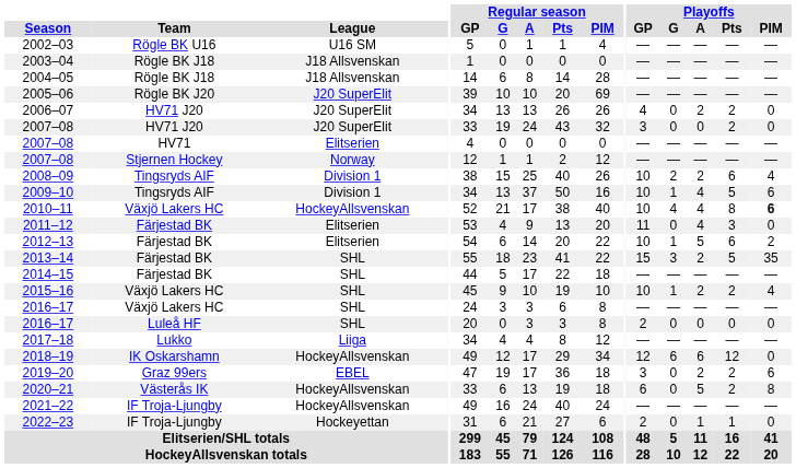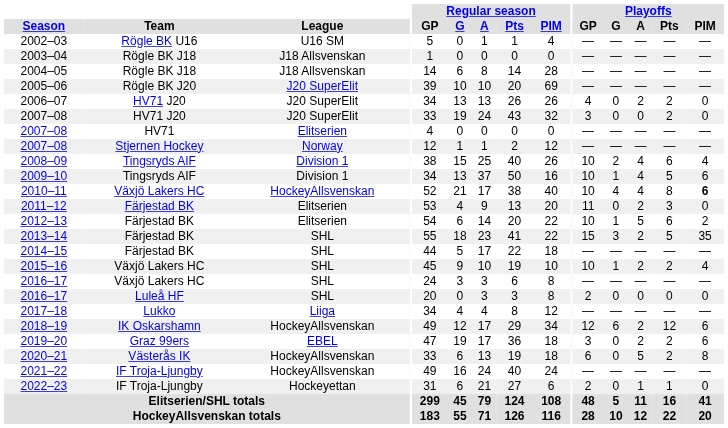 <table border="0" cellpadding="1" cellspacing="0" style="text-align:center; width:60em">
 <tr bgcolor="#e0e0e0">
 <th colspan="3" bgcolor="#ffffff"></th>
 <th rowspan="99" bgcolor="#ffffff"></th>
 <th colspan="5"><a href='#'>Regular season</a></th>
 <th rowspan="99" bgcolor="#ffffff"></th>
 <th colspan="5"><a href='#'>Playoffs</a></th>
 </tr>
 <tr bgcolor="#e0e0e0">
 <th><a href='#'>Season</a></th>
 <th>Team</th>
 <th>League</th>
 <th>GP</th>
 <th><a href='#'>G</a></th>
 <th><a href='#'>A</a></th>
 <th><a href='#'>Pts</a></th>
 <th><a href='#'>PIM</a></th>
 <th>GP</th>
 <th>G</th>
 <th>A</th>
 <th>Pts</th>
 <th>PIM</th>
 </tr>
 <tr>
 <td>2002–03</td>
 <td><a href='#'>Rögle BK</a> U16</td>
 <td>U16 SM</td>
 <td>5</td>
 <td>0</td>
 <td>1</td>
 <td>1</td>
 <td>4</td>
 <td>—</td>
 <td>—</td>
 <td>—</td>
 <td>—</td>
 <td>—</td>
 </tr>
 <tr bgcolor="#f0f0f0">
 <td>2003–04</td>
 <td>Rögle BK J18</td>
 <td>J18 Allsvenskan</td>
 <td>1</td>
 <td>0</td>
 <td>0</td>
 <td>0</td>
 <td>0</td>
 <td>—</td>
 <td>—</td>
 <td>—</td>
 <td>—</td>
 <td>—</td>
 </tr>
 <tr>
 <td>2004–05</td>
 <td>Rögle BK J18</td>
 <td>J18 Allsvenskan</td>
 <td>14</td>
 <td>6</td>
 <td>8</td>
 <td>14</td>
 <td>28</td>
 <td>—</td>
 <td>—</td>
 <td>—</td>
 <td>—</td>
 <td>—</td>
 </tr>
 <tr bgcolor="#f0f0f0">
 <td>2005–06</td>
 <td>Rögle BK J20</td>
 <td><a href='#'>J20 SuperElit</a></td>
 <td>39</td>
 <td>10</td>
 <td>10</td>
 <td>20</td>
 <td>69</td>
 <td>—</td>
 <td>—</td>
 <td>—</td>
 <td>—</td>
 <td>—</td>
 </tr>
 <tr>
 <td>2006–07</td>
 <td><a href='#'>HV71</a> J20</td>
 <td>J20 SuperElit</td>
 <td>34</td>
 <td>13</td>
 <td>13</td>
 <td>26</td>
 <td>26</td>
 <td>4</td>
 <td>0</td>
 <td>2</td>
 <td>2</td>
 <td>0</td>
 </tr>
 <tr bgcolor="#f0f0f0">
 <td>2007–08</td>
 <td>HV71 J20</td>
 <td>J20 SuperElit</td>
 <td>33</td>
 <td>19</td>
 <td>24</td>
 <td>43</td>
 <td>32</td>
 <td>3</td>
 <td>0</td>
 <td>0</td>
 <td>2</td>
 <td>0</td>
 </tr>
 <tr>
 <td><a href='#'>2007–08</a></td>
 <td>HV71</td>
 <td><a href='#'>Elitserien</a></td>
 <td>4</td>
 <td>0</td>
 <td>0</td>
 <td>0</td>
 <td>0</td>
 <td>—</td>
 <td>—</td>
 <td>—</td>
 <td>—</td>
 <td>—</td>
 </tr>
 <tr bgcolor="#f0f0f0">
 <td><a href='#'>2007–08</a></td>
 <td><a href='#'>Stjernen Hockey</a></td>
 <td><a href='#'>Norway</a></td>
 <td>12</td>
 <td>1</td>
 <td>1</td>
 <td>2</td>
 <td>12</td>
 <td>—</td>
 <td>—</td>
 <td>—</td>
 <td>—</td>
 <td>—</td>
 </tr>
 <tr>
 <td><a href='#'>2008–09</a></td>
 <td><a href='#'>Tingsryds AIF</a></td>
 <td><a href='#'>Division 1</a></td>
 <td>38</td>
 <td>15</td>
 <td>25</td>
 <td>40</td>
 <td>26</td>
 <td>10</td>
 <td>2</td>
-<td>2</td>
+<td>4</td>
 <td>6</td>
 <td>4</td>
 </tr>
 <tr bgcolor="#f0f0f0">
 <td><a href='#'>2009–10</a></td>
 <td>Tingsryds AIF</td>
 <td>Division 1</td>
 <td>34</td>
 <td>13</td>
 <td>37</td>
 <td>50</td>
 <td>16</td>
 <td>10</td>
 <td>1</td>
 <td>4</td>
 <td>5</td>
 <td>6</td>
 </tr>
 <tr>
 <td><a href='#'>2010–11</a></td>
 <td><a href='#'>Växjö Lakers HC</a></td>
 <td><a href='#'>HockeyAllsvenskan</a></td>
 <td>52</td>
 <td>21</td>
 <td>17</td>
 <td>38</td>
 <td>40</td>
 <td>10</td>
 <td>4</td>
 <td>4</td>
 <td>8</td>
 <td><strong>6</strong></td>
 </tr>
 <tr bgcolor="#f0f0f0">
 <td><a href='#'>2011–12</a></td>
 <td><a href='#'>Färjestad BK</a></td>
 <td>Elitserien</td>
 <td>53</td>
 <td>4</td>
 <td>9</td>
 <td>13</td>
 <td>20</td>
 <td>11</td>
 <td>0</td>
-<td>4</td>
+<td>2</td>
 <td>3</td>
 <td>0</td>
 </tr>
 <tr>
 <td><a href='#'>2012–13</a></td>
 <td>Färjestad BK</td>
 <td>Elitserien</td>
 <td>54</td>
 <td>6</td>
 <td>14</td>
 <td>20</td>
 <td>22</td>
 <td>10</td>
 <td>1</td>
 <td>5</td>
 <td>6</td>
 <td>2</td>
 </tr>
 <tr bgcolor="#f0f0f0">
 <td><a href='#'>2013–14</a></td>
 <td>Färjestad BK</td>
 <td>SHL</td>
 <td>55</td>
 <td>18</td>
 <td>23</td>
 <td>41</td>
 <td>22</td>
 <td>15</td>
 <td>3</td>
 <td>2</td>
 <td>5</td>
 <td>35</td>
 </tr>
 <tr>
 <td><a href='#'>2014–15</a></td>
 <td>Färjestad BK</td>
 <td>SHL</td>
 <td>44</td>
 <td>5</td>
 <td>17</td>
 <td>22</td>
 <td>18</td>
 <td>—</td>
 <td>—</td>
 <td>—</td>
 <td>—</td>
 <td>—</td>
 </tr>
 <tr bgcolor="#f0f0f0">
 <td><a href='#'>2015–16</a></td>
 <td>Växjö Lakers HC</td>
 <td>SHL</td>
 <td>45</td>
 <td>9</td>
 <td>10</td>
 <td>19</td>
 <td>10</td>
 <td>10</td>
 <td>1</td>
 <td>2</td>
 <td>2</td>
 <td>4</td>
 </tr>
 <tr>
 <td><a href='#'>2016–17</a></td>
 <td>Växjö Lakers HC</td>
 <td>SHL</td>
 <td>24</td>
 <td>3</td>
 <td>3</td>
 <td>6</td>
 <td>8</td>
 <td>—</td>
 <td>—</td>
 <td>—</td>
 <td>—</td>
 <td>—</td>
 </tr>
 <tr bgcolor="#f0f0f0">
 <td><a href='#'>2016–17</a></td>
 <td><a href='#'>Luleå HF</a></td>
 <td>SHL</td>
 <td>20</td>
 <td>0</td>
 <td>3</td>
 <td>3</td>
 <td>8</td>
 <td>2</td>
 <td>0</td>
 <td>0</td>
 <td>0</td>
 <td>0</td>
 </tr>
 <tr>
 <td><a href='#'>2017–18</a></td>
 <td><a href='#'>Lukko</a></td>
 <td><a href='#'>Liiga</a></td>
 <td>34</td>
 <td>4</td>
 <td>4</td>
 <td>8</td>
 <td>12</td>
 <td>—</td>
 <td>—</td>
 <td>—</td>
 <td>—</td>
 <td>—</td>
 </tr>
 <tr bgcolor="#f0f0f0">
 <td><a href='#'>2018–19</a></td>
 <td><a href='#'>IK Oskarshamn</a></td>
 <td>HockeyAllsvenskan</td>
 <td>49</td>
 <td>12</td>
 <td>17</td>
 <td>29</td>
 <td>34</td>
 <td>12</td>
 <td>6</td>
+<td>2</td>
+<td>12</td>
 <td>6</td>
-<td>12</td>
-<td>0</td>
 </tr>
 <tr>
 <td><a href='#'>2019–20</a></td>
 <td><a href='#'>Graz 99ers</a></td>
 <td><a href='#'>EBEL</a></td>
 <td>47</td>
 <td>19</td>
 <td>17</td>
 <td>36</td>
 <td>18</td>
 <td>3</td>
 <td>0</td>
 <td>2</td>
 <td>2</td>
 <td>6</td>
 </tr>
 <tr bgcolor="#f0f0f0">
 <td><a href='#'>2020–21</a></td>
 <td><a href='#'>Västerås IK</a></td>
 <td>HockeyAllsvenskan</td>
 <td>33</td>
 <td>6</td>
 <td>13</td>
 <td>19</td>
 <td>18</td>
 <td>6</td>
 <td>0</td>
 <td>5</td>
 <td>2</td>
 <td>8</td>
 </tr>
 <tr>
 <td><a href='#'>2021–22</a></td>
 <td><a href='#'>IF Troja-Ljungby</a></td>
 <td>HockeyAllsvenskan</td>
 <td>49</td>
 <td>16</td>
 <td>24</td>
 <td>40</td>
 <td>24</td>
 <td>—</td>
 <td>—</td>
 <td>—</td>
 <td>—</td>
 <td>—</td>
 </tr>
 <tr bgcolor="#f0f0f0">
 <td><a href='#'>2022–23</a></td>
 <td>IF Troja-Ljungby</td>
 <td>Hockeyettan</td>
 <td>31</td>
 <td>6</td>
 <td>21</td>
 <td>27</td>
 <td>6</td>
 <td>2</td>
 <td>0</td>
 <td>1</td>
 <td>1</td>
 <td>0</td>
 </tr>
 <tr>
 </tr>
 <tr ALIGN="center" bgcolor="#e0e0e0">
 <th colspan="3">Elitserien/SHL totals</th>
 <th ALIGN="center">299</th>
 <th ALIGN="center">45</th>
 <th ALIGN="center">79</th>
 <th ALIGN="center">124</th>
 <th ALIGN="center">108</th>
 <th ALIGN="center">48</th>
 <th ALIGN="center">5</th>
 <th ALIGN="center">11</th>
 <th ALIGN="center">16</th>
 <th ALIGN="center">41</th>
 </tr>
 <tr>
 </tr>
 <tr ALIGN="center" bgcolor="#e0e0e0">
 <th colspan="3">HockeyAllsvenskan totals</th>
 <th ALIGN="center">183</th>
 <th ALIGN="center">55</th>
 <th ALIGN="center">71</th>
 <th ALIGN="center">126</th>
 <th ALIGN="center">116</th>
 <th ALIGN="center">28</th>
 <th ALIGN="center">10</th>
 <th ALIGN="center">12</th>
 <th ALIGN="center">22</th>
 <th ALIGN="center">20</th>
 </tr>
 </table>
